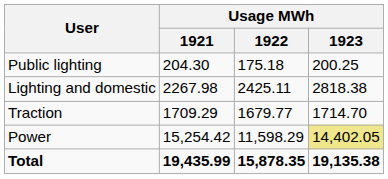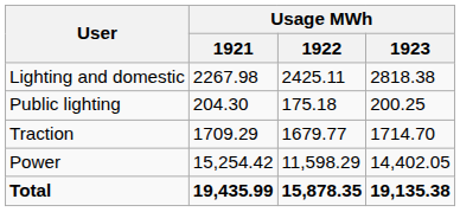 <table class="wikitable">
 <tr>
 <th rowspan="2">User</th>
 <th colspan="3">Usage MWh</th>
 </tr>
 <tr>
 <th>1921</th>
 <th>1922</th>
 <th>1923</th>
 </tr>
 <tr>
+<td>Lighting and domestic</td>
+<td>2267.98</td>
+<td>2425.11</td>
+<td>2818.38</td>
+</tr>
+<tr>
 <td>Public lighting</td>
 <td>204.30</td>
 <td>175.18</td>
 <td>200.25</td>
-</tr>
-<tr>
-<td>Lighting and domestic</td>
-<td>2267.98</td>
-<td>2425.11</td>
-<td>2818.38</td>
 </tr>
 <tr>
 <td>Traction</td>
 <td>1709.29</td>
 <td>1679.77</td>
 <td>1714.70</td>
 </tr>
 <tr>
 <td>Power</td>
 <td>15,254.42</td>
 <td>11,598.29</td>
-<td style="background: khaki;">14,402.05</td>
+<td>14,402.05</td>
 </tr>
 <tr>
 <td><strong>Total</strong></td>
 <td><strong>19,435.99</strong></td>
 <td><strong>15,878.35</strong></td>
 <td><strong>19,135.38</strong></td>
 </tr>
 </table>
